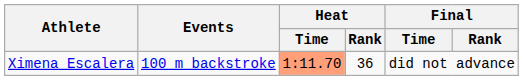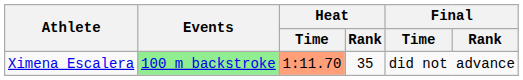 <table class=wikitable style="font-size:90%">
 <tr>
 <th rowspan="2">Athlete</th>
 <th rowspan="2">Events</th>
 <th colspan="2">Heat</th>
 <th colspan="2">Final</th>
 </tr>
 <tr>
 <th>Time</th>
 <th>Rank</th>
 <th>Time</th>
 <th>Rank</th>
 </tr>
 <tr>
 <td><a href='#'>Ximena Escalera</a></td>
-<td><a href='#'>100 m backstroke</a></td>
+<td style="background: lightgreen;"><a href='#'>100 m backstroke</a></td>
 <td align="center" style="background: lightsalmon;">1:11.70</td>
-<td align="center">36</td>
+<td align="center">35</td>
 <td align="center" colspan="2">did not advance</td>
 </tr>
 </table>
